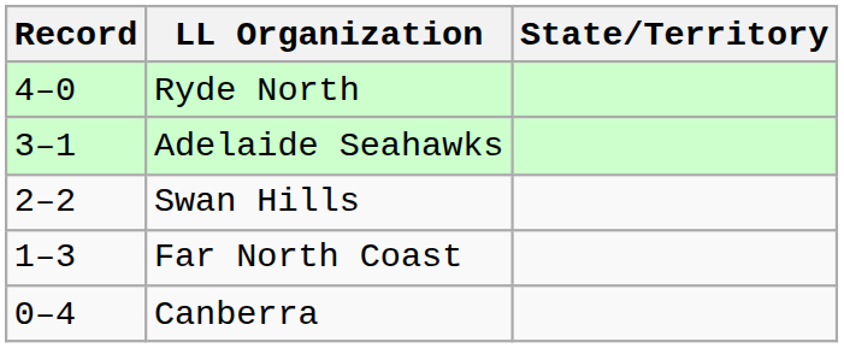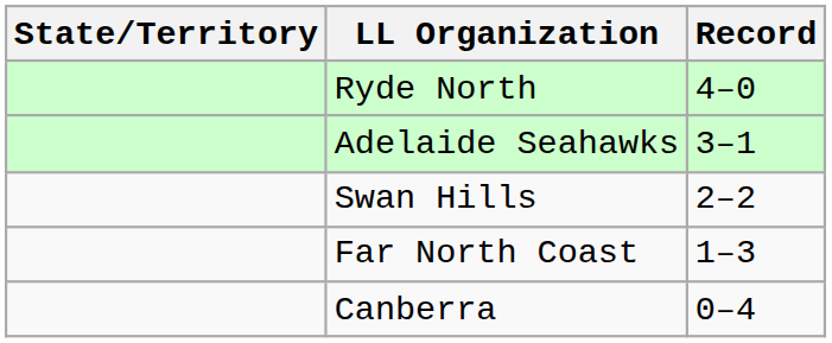 <table class="wikitable">
 <tr>
+<th>State/Territory</th>
+<th>LL Organization</th>
 <th>Record</th>
-<th>LL Organization</th>
-<th>State/Territory</th>
 </tr>
 <tr bgcolor="ccffcc">
+<td><strong></strong></td>
+<td>Ryde North</td>
 <td>4–0</td>
-<td>Ryde North</td>
-<td><strong></strong></td>
 </tr>
 <tr bgcolor="ccffcc">
+<td><strong></strong></td>
+<td>Adelaide Seahawks</td>
 <td>3–1</td>
-<td>Adelaide Seahawks</td>
-<td><strong></strong></td>
 </tr>
 <tr>
+<td><strong></strong></td>
+<td>Swan Hills</td>
 <td>2–2</td>
-<td>Swan Hills</td>
-<td><strong></strong></td>
 </tr>
 <tr>
+<td><strong></strong></td>
+<td>Far North Coast</td>
 <td>1–3</td>
-<td>Far North Coast</td>
-<td><strong></strong></td>
 </tr>
 <tr>
+<td><strong></strong></td>
+<td>Canberra</td>
 <td>0–4</td>
-<td>Canberra</td>
-<td><strong></strong></td>
 </tr>
 </table>
